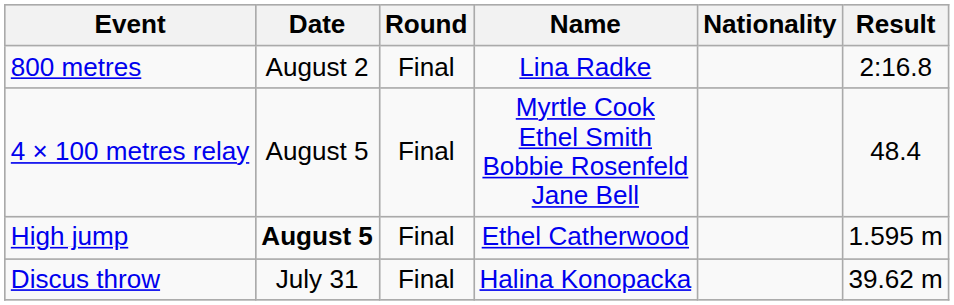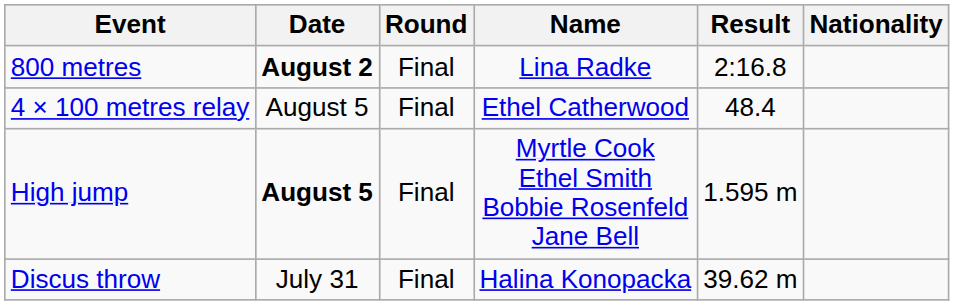 <table class=wikitable style=text-align:center>
 <tr>
 <th>Event</th>
 <th>Date</th>
 <th>Round</th>
 <th>Name</th>
+<th>Result</th>
 <th>Nationality</th>
-<th>Result</th>
 </tr>
 <tr>
 <td align=left><a href='#'>800 metres</a></td>
-<td>August 2</td>
+<td><strong>August 2</strong></td>
 <td>Final</td>
 <td><a href='#'>Lina Radke</a></td>
+<td>2:16.8</td>
 <td align=left></td>
-<td>2:16.8</td>
 </tr>
 <tr>
 <td align=left><a href='#'>4 × 100 metres relay</a></td>
 <td>August 5</td>
 <td>Final</td>
-<td><a href='#'>Myrtle Cook</a><br><a href='#'>Ethel Smith</a><br><a href='#'>Bobbie Rosenfeld</a><br><a href='#'>Jane Bell</a></td>
+<td><a href='#'>Ethel Catherwood</a></td>
+<td>48.4</td>
 <td align=left></td>
-<td>48.4</td>
 </tr>
 <tr>
 <td align=left><a href='#'>High jump</a></td>
 <td><strong>August 5</strong></td>
 <td>Final</td>
-<td><a href='#'>Ethel Catherwood</a></td>
+<td><a href='#'>Myrtle Cook</a><br><a href='#'>Ethel Smith</a><br><a href='#'>Bobbie Rosenfeld</a><br><a href='#'>Jane Bell</a></td>
+<td>1.595 m</td>
 <td align=left></td>
-<td>1.595 m</td>
 </tr>
 <tr>
 <td align=left><a href='#'>Discus throw</a></td>
 <td>July 31</td>
 <td>Final</td>
 <td><a href='#'>Halina Konopacka</a></td>
+<td>39.62 m</td>
 <td align=left></td>
-<td>39.62 m</td>
 </tr>
 </table>
